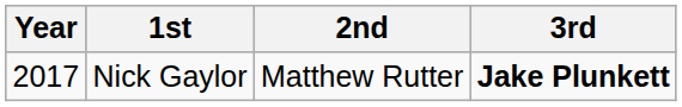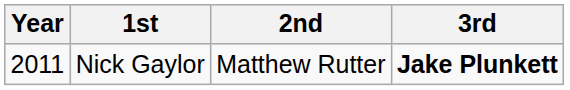 <table class="wikitable">
 <tr>
 <th>Year</th>
 <th>1st</th>
 <th>2nd</th>
 <th>3rd</th>
 </tr>
 <tr>
-<td>2017</td>
+<td>2011</td>
 <td>Nick Gaylor</td>
 <td>Matthew Rutter</td>
 <td><strong>Jake Plunkett</strong></td>
 </tr>
 </table>
